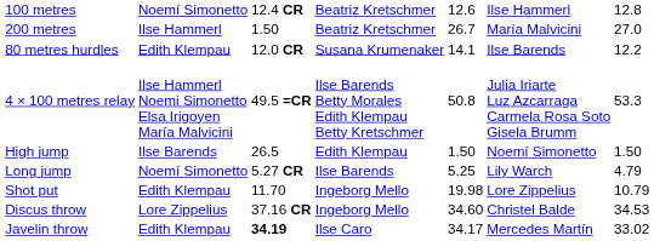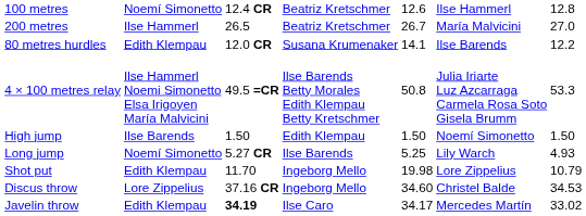 <table>
 <tr>
 <td><a href='#'>100 metres</a></td>
 <td><a href='#'>Noemí Simonetto</a><br> </td>
 <td>12.4 <strong>CR</strong></td>
 <td><a href='#'>Beatriz Kretschmer</a><br> </td>
 <td>12.6</td>
 <td><a href='#'>Ilse Hammerl</a><br> </td>
 <td>12.8</td>
 </tr>
 <tr>
 <td><a href='#'>200 metres</a></td>
 <td><a href='#'>Ilse Hammerl</a><br> </td>
-<td>1.50</td>
+<td>26.5</td>
 <td><a href='#'>Beatriz Kretschmer</a><br> </td>
 <td>26.7</td>
 <td><a href='#'>María Malvicini</a><br> </td>
 <td>27.0</td>
 </tr>
 <tr>
 <td><a href='#'>80 metres hurdles</a></td>
 <td><a href='#'>Edith Klempau</a><br> </td>
 <td>12.0 <strong>CR</strong></td>
 <td><a href='#'>Susana Krumenaker</a><br> </td>
 <td>14.1</td>
 <td><a href='#'>Ilse Barends</a><br> </td>
 <td>12.2</td>
 </tr>
 <tr>
 <td><a href='#'>4 × 100 metres relay</a></td>
 <td><br><a href='#'>Ilse Hammerl</a><br><a href='#'>Noemi Simonetto</a><br><a href='#'>Elsa Irigoyen</a><br><a href='#'>María Malvicini</a></td>
 <td>49.5 <strong>=CR</strong></td>
 <td><br><a href='#'>Ilse Barends</a><br><a href='#'>Betty Morales</a><br><a href='#'>Edith Klempau</a><br><a href='#'>Betty Kretschmer</a></td>
 <td>50.8</td>
 <td><br><a href='#'>Julia Iriarte</a><br><a href='#'>Luz Azcarraga</a><br><a href='#'>Carmela Rosa Soto</a><br><a href='#'>Gisela Brumm</a></td>
 <td>53.3</td>
 </tr>
 <tr>
 <td><a href='#'>High jump</a></td>
 <td><a href='#'>Ilse Barends</a><br> </td>
-<td>26.5</td>
+<td>1.50</td>
 <td><a href='#'>Edith Klempau</a><br> </td>
 <td>1.50</td>
 <td><a href='#'>Noemí Simonetto</a><br> </td>
 <td>1.50</td>
 </tr>
 <tr>
 <td><a href='#'>Long jump</a></td>
 <td><a href='#'>Noemí Simonetto</a><br> </td>
 <td>5.27 <strong>CR</strong></td>
 <td><a href='#'>Ilse Barends</a><br> </td>
 <td>5.25</td>
 <td><a href='#'>Lily Warch</a><br> </td>
-<td>4.79</td>
+<td>4.93</td>
 </tr>
 <tr>
 <td><a href='#'>Shot put</a></td>
 <td><a href='#'>Edith Klempau</a><br> </td>
 <td>11.70</td>
 <td><a href='#'>Ingeborg Mello</a><br> </td>
 <td>19.98</td>
 <td><a href='#'>Lore Zippelius</a><br> </td>
 <td>10.79</td>
 </tr>
 <tr>
 <td><a href='#'>Discus throw</a></td>
 <td><a href='#'>Lore Zippelius</a><br> </td>
 <td>37.16 <strong>CR</strong></td>
 <td><a href='#'>Ingeborg Mello</a><br> </td>
 <td>34.60</td>
 <td><a href='#'>Christel Balde</a><br> </td>
 <td>34.53</td>
 </tr>
 <tr>
 <td><a href='#'>Javelin throw</a></td>
 <td><a href='#'>Edith Klempau</a><br> </td>
 <td><strong>34.19</strong></td>
 <td><a href='#'>Ilse Caro</a><br> </td>
 <td>34.17</td>
 <td><a href='#'>Mercedes Martín</a><br> </td>
 <td>33.02</td>
 </tr>
 </table>
